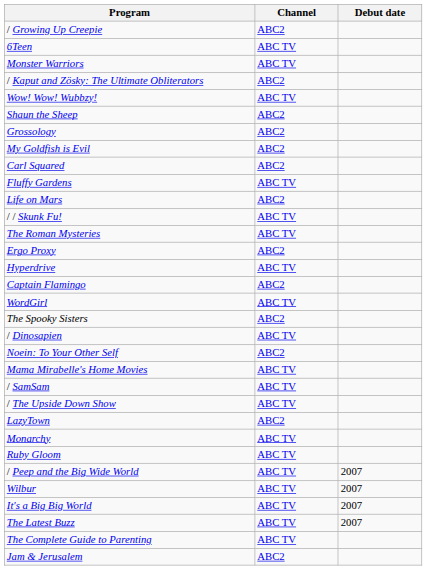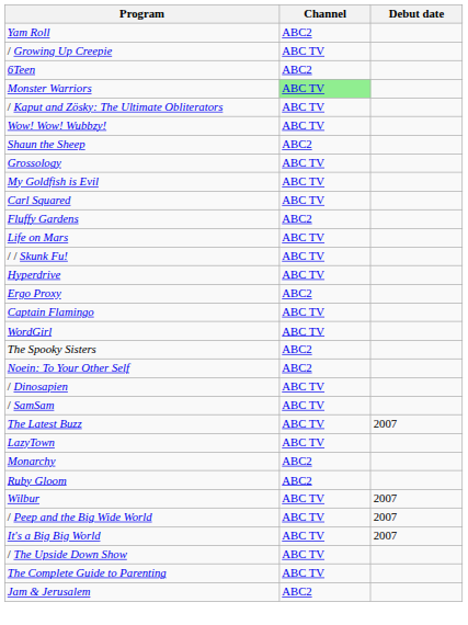 <table class="wikitable sortable" width="100%" style="font-size – 87%;">
 <tr bgcolor="#efefef">
 <th width=60%>Program</th>
 <th width=20%>Channel</th>
 <th width=20%>Debut date</th>
 </tr>
 <tr>
-<td> /  <em><a href='#'>Growing Up Creepie</a></em></td>
+<td> <em><a href='#'>Yam Roll</a></em></td>
 <td><a href='#'>ABC2</a></td>
 <td></td>
 </tr>
 <tr>
-<td> <em><a href='#'>6Teen</a></em></td>
+<td> /  <em><a href='#'>Growing Up Creepie</a></em></td>
 <td><a href='#'>ABC TV</a></td>
 <td></td>
 </tr>
 <tr>
+<td> <em><a href='#'>6Teen</a></em></td>
+<td><a href='#'>ABC2</a></td>
+<td></td>
+</tr>
+<tr>
 <td> <em><a href='#'>Monster Warriors</a></em></td>
-<td><a href='#'>ABC TV</a></td>
+<td style="background: lightgreen;"><a href='#'>ABC TV</a></td>
 <td></td>
 </tr>
 <tr>
 <td>/ <em><a href='#'>Kaput and Zösky: The Ultimate Obliterators</a></em></td>
-<td><a href='#'>ABC2</a></td>
+<td><a href='#'>ABC TV</a></td>
 <td></td>
 </tr>
 <tr>
 <td> <em><a href='#'>Wow! Wow! Wubbzy!</a></em></td>
 <td><a href='#'>ABC TV</a></td>
 <td></td>
 </tr>
 <tr>
 <td> <em><a href='#'>Shaun the Sheep</a></em></td>
 <td><a href='#'>ABC2</a></td>
 <td></td>
 </tr>
 <tr>
 <td> <em><a href='#'>Grossology</a></em></td>
+<td><a href='#'>ABC TV</a></td>
+<td></td>
+</tr>
+<tr>
+<td> <em><a href='#'>My Goldfish is Evil</a></em></td>
+<td><a href='#'>ABC TV</a></td>
+<td></td>
+</tr>
+<tr>
+<td> <em><a href='#'>Carl Squared</a></em></td>
+<td><a href='#'>ABC TV</a></td>
+<td></td>
+</tr>
+<tr>
+<td> <em><a href='#'>Fluffy Gardens</a></em></td>
 <td><a href='#'>ABC2</a></td>
 <td></td>
 </tr>
 <tr>
-<td> <em><a href='#'>My Goldfish is Evil</a></em></td>
-<td><a href='#'>ABC2</a></td>
-<td></td>
-</tr>
-<tr>
-<td> <em><a href='#'>Carl Squared</a></em></td>
-<td><a href='#'>ABC2</a></td>
-<td></td>
-</tr>
-<tr>
-<td> <em><a href='#'>Fluffy Gardens</a></em></td>
+<td> <em><a href='#'>Life on Mars</a></em></td>
 <td><a href='#'>ABC TV</a></td>
-<td></td>
-</tr>
-<tr>
-<td> <em><a href='#'>Life on Mars</a></em></td>
-<td><a href='#'>ABC2</a></td>
 <td></td>
 </tr>
 <tr>
 <td> /  /  <em><a href='#'>Skunk Fu!</a></em></td>
 <td><a href='#'>ABC TV</a></td>
 <td></td>
 </tr>
 <tr>
-<td> <em><a href='#'>The Roman Mysteries</a></em></td>
+<td> <em><a href='#'>Hyperdrive</a></em></td>
 <td><a href='#'>ABC TV</a></td>
 <td></td>
 </tr>
 <tr>
 <td> <em><a href='#'>Ergo Proxy</a></em></td>
 <td><a href='#'>ABC2</a></td>
 <td></td>
 </tr>
 <tr>
-<td> <em><a href='#'>Hyperdrive</a></em></td>
+<td> <em><a href='#'>Captain Flamingo</a></em></td>
 <td><a href='#'>ABC TV</a></td>
-<td></td>
-</tr>
-<tr>
-<td> <em><a href='#'>Captain Flamingo</a></em></td>
-<td><a href='#'>ABC2</a></td>
 <td></td>
 </tr>
 <tr>
 <td> <em><a href='#'>WordGirl</a></em></td>
 <td><a href='#'>ABC TV</a></td>
 <td></td>
 </tr>
 <tr>
 <td> <em>The Spooky Sisters</em></td>
 <td><a href='#'>ABC2</a></td>
 <td></td>
 </tr>
 <tr>
-<td> /  <em><a href='#'>Dinosapien</a></em></td>
-<td><a href='#'>ABC TV</a></td>
-<td></td>
-</tr>
-<tr>
 <td> <em><a href='#'>Noein: To Your Other Self</a></em></td>
 <td><a href='#'>ABC2</a></td>
 <td></td>
 </tr>
 <tr>
-<td> <em><a href='#'>Mama Mirabelle's Home Movies</a></em></td>
+<td> /  <em><a href='#'>Dinosapien</a></em></td>
 <td><a href='#'>ABC TV</a></td>
 <td></td>
 </tr>
 <tr>
 <td> /  <em><a href='#'>SamSam</a></em></td>
 <td><a href='#'>ABC TV</a></td>
 <td></td>
 </tr>
 <tr>
-<td> /  <em><a href='#'>The Upside Down Show</a></em></td>
+<td> <em><a href='#'>The Latest Buzz</a></em></td>
+<td><a href='#'>ABC TV</a></td>
+<td>2007</td>
+</tr>
+<tr>
+<td> <em><a href='#'>LazyTown</a></em></td>
 <td><a href='#'>ABC TV</a></td>
 <td></td>
 </tr>
 <tr>
-<td> <em><a href='#'>LazyTown</a></em></td>
+<td> <em><a href='#'>Monarchy</a></em></td>
 <td><a href='#'>ABC2</a></td>
 <td></td>
 </tr>
 <tr>
-<td> <em><a href='#'>Monarchy</a></em></td>
-<td><a href='#'>ABC TV</a></td>
+<td> <em><a href='#'>Ruby Gloom</a></em></td>
+<td><a href='#'>ABC2</a></td>
 <td></td>
 </tr>
 <tr>
-<td> <em><a href='#'>Ruby Gloom</a></em></td>
-<td><a href='#'>ABC TV</a></td>
-<td></td>
-</tr>
-<tr>
-<td> /  <em><a href='#'>Peep and the Big Wide World</a></em></td>
+<td> <em><a href='#'>Wilbur</a></em></td>
 <td><a href='#'>ABC TV</a></td>
 <td>2007</td>
 </tr>
 <tr>
-<td> <em><a href='#'>Wilbur</a></em></td>
+<td> /  <em><a href='#'>Peep and the Big Wide World</a></em></td>
 <td><a href='#'>ABC TV</a></td>
 <td>2007</td>
 </tr>
 <tr>
 <td> <em><a href='#'>It's a Big Big World</a></em></td>
 <td><a href='#'>ABC TV</a></td>
 <td>2007</td>
 </tr>
 <tr>
-<td> <em><a href='#'>The Latest Buzz</a></em></td>
+<td> /  <em><a href='#'>The Upside Down Show</a></em></td>
 <td><a href='#'>ABC TV</a></td>
-<td>2007</td>
+<td></td>
 </tr>
 <tr>
 <td> <em><a href='#'>The Complete Guide to Parenting</a></em></td>
 <td><a href='#'>ABC TV</a></td>
 <td></td>
 </tr>
 <tr>
 <td> <em><a href='#'>Jam & Jerusalem</a></em></td>
 <td><a href='#'>ABC2</a></td>
 <td></td>
 </tr>
 </table>
